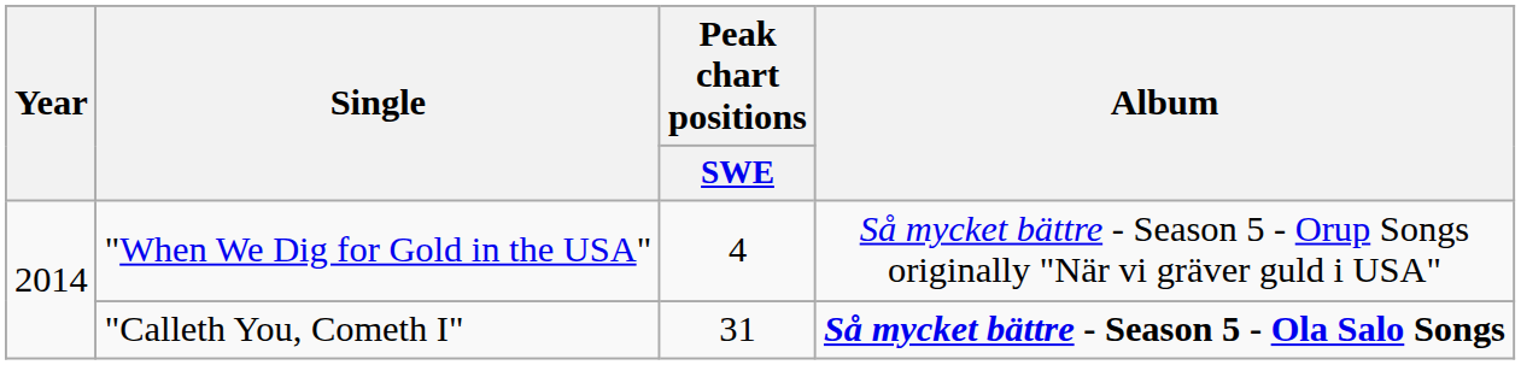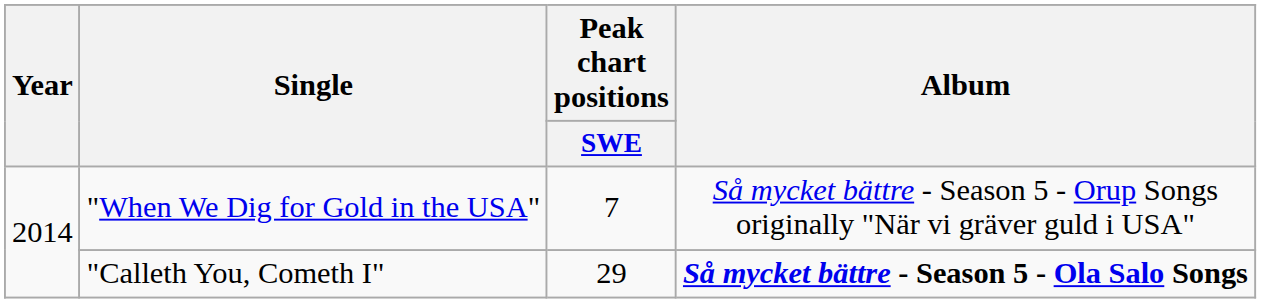 <table class="wikitable" style=text-align:center;>
 <tr>
 <th rowspan="2">Year</th>
 <th rowspan="2">Single</th>
 <th colspan="1">Peak chart positions</th>
 <th rowspan="2">Album</th>
 </tr>
 <tr>
 <th style="width:3em;font-size:90%"><a href='#'>SWE</a></th>
 </tr>
 <tr>
 <td rowspan=2>2014</td>
 <td align="left">"<a href='#'>When We Dig for Gold in the USA</a>"</td>
-<td>4</td>
+<td>7</td>
 <td align="center"><em><a href='#'>Så mycket bättre</a></em> - Season 5 - <a href='#'>Orup</a> Songs <br>originally "När vi gräver guld i USA"</td>
 </tr>
 <tr>
 <td align="left">"Calleth You, Cometh I"</td>
-<td>31</td>
+<td>29</td>
 <td align="center"><strong><em><a href='#'>Så mycket bättre</a></em> - Season 5 - <a href='#'>Ola Salo</a> Songs</strong></td>
 </tr>
 </table>
